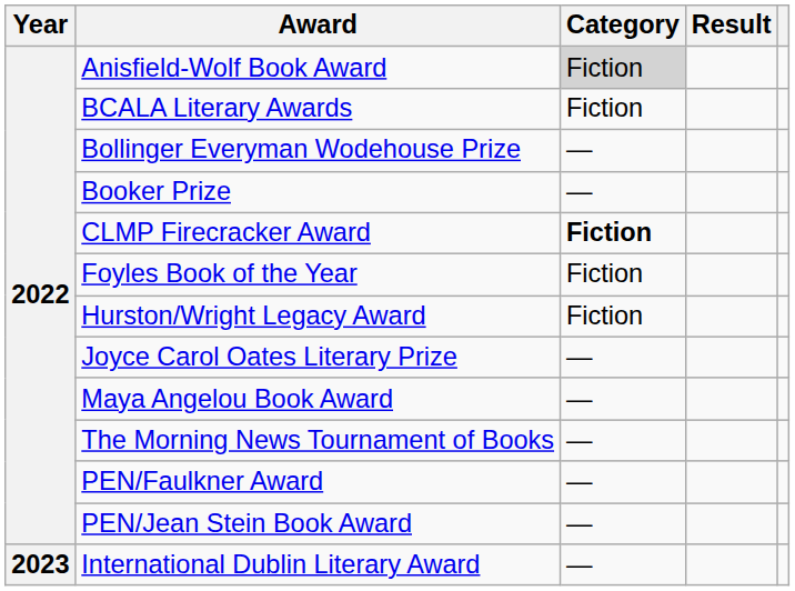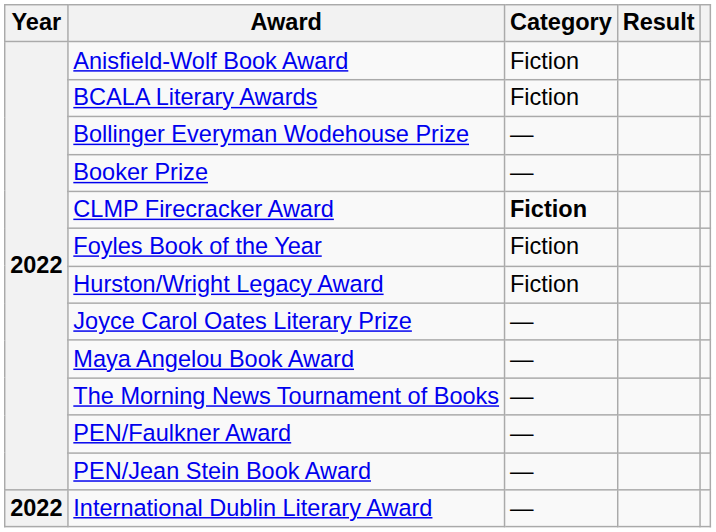 <table class="wikitable sortable">
 <tr>
 <th>Year</th>
 <th>Award</th>
 <th>Category</th>
 <th>Result</th>
 <th></th>
 </tr>
 <tr>
 <th rowspan="12">2022</th>
 <td><a href='#'>Anisfield-Wolf Book Award</a></td>
-<td style="background: lightgrey;">Fiction</td>
+<td>Fiction</td>
 <td></td>
 <td></td>
 </tr>
 <tr>
 <td><a href='#'>BCALA Literary Awards</a></td>
 <td>Fiction</td>
 <td></td>
 <td></td>
 </tr>
 <tr>
 <td><a href='#'>Bollinger Everyman Wodehouse Prize</a></td>
 <td>—</td>
 <td></td>
 <td></td>
 </tr>
 <tr>
 <td><a href='#'>Booker Prize</a></td>
 <td>—</td>
 <td></td>
 <td></td>
 </tr>
 <tr>
 <td><a href='#'>CLMP Firecracker Award</a></td>
 <td><strong>Fiction</strong></td>
 <td></td>
 <td></td>
 </tr>
 <tr>
 <td><a href='#'>Foyles Book of the Year</a></td>
 <td>Fiction</td>
 <td></td>
 <td></td>
 </tr>
 <tr>
 <td><a href='#'>Hurston/Wright Legacy Award</a></td>
 <td>Fiction</td>
 <td></td>
 <td></td>
 </tr>
 <tr>
 <td><a href='#'>Joyce Carol Oates Literary Prize</a></td>
 <td>—</td>
 <td></td>
 <td></td>
 </tr>
 <tr>
 <td><a href='#'>Maya Angelou Book Award</a></td>
 <td>—</td>
 <td></td>
 <td></td>
 </tr>
 <tr>
 <td><a href='#'>The Morning News Tournament of Books</a></td>
 <td>—</td>
 <td></td>
 <td></td>
 </tr>
 <tr>
 <td><a href='#'>PEN/Faulkner Award</a></td>
 <td>—</td>
 <td></td>
 <td></td>
 </tr>
 <tr>
 <td><a href='#'>PEN/Jean Stein Book Award</a></td>
 <td>—</td>
 <td></td>
 <td></td>
 </tr>
 <tr>
-<th>2023</th>
+<th>2022</th>
 <td><a href='#'>International Dublin Literary Award</a></td>
 <td>—</td>
 <td></td>
 <td></td>
 </tr>
 </table>
